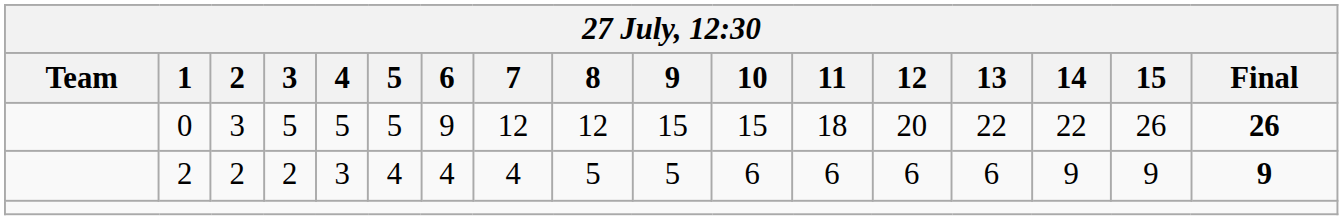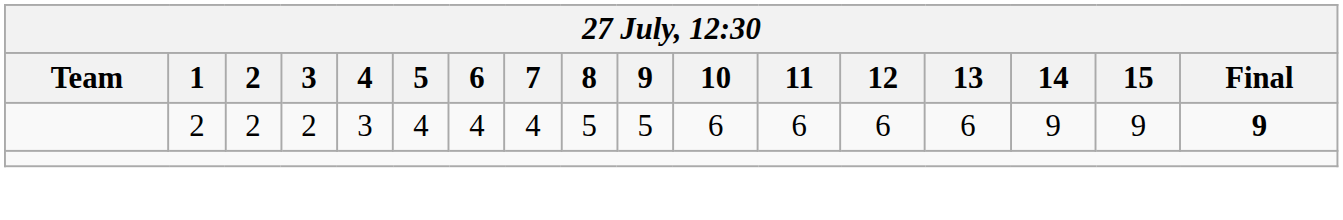 <table class=wikitable style="text-align:center; width: 55%">
 <tr>
 <th colspan=17><em>27 July, 12:30</em></th>
 </tr>
 <tr>
 <th>Team</th>
 <th>1</th>
 <th>2</th>
 <th>3</th>
 <th>4</th>
 <th>5</th>
 <th>6</th>
 <th>7</th>
 <th>8</th>
 <th>9</th>
 <th>10</th>
 <th>11</th>
 <th>12</th>
 <th>13</th>
 <th>14</th>
 <th>15</th>
 <th>Final</th>
 </tr>
 <tr>
-<td align=left><strong></strong></td>
-<td>0</td>
-<td>3</td>
-<td>5</td>
-<td>5</td>
-<td>5</td>
-<td>9</td>
-<td>12</td>
-<td>12</td>
-<td>15</td>
-<td>15</td>
-<td>18</td>
-<td>20</td>
-<td>22</td>
-<td>22</td>
-<td>26</td>
-<td><strong>26</strong></td>
-</tr>
-<tr>
 <td align=left></td>
 <td>2</td>
 <td>2</td>
 <td>2</td>
 <td>3</td>
 <td>4</td>
 <td>4</td>
 <td>4</td>
 <td>5</td>
 <td>5</td>
 <td>6</td>
 <td>6</td>
 <td>6</td>
 <td>6</td>
 <td>9</td>
 <td>9</td>
 <td><strong>9</strong></td>
 </tr>
 <tr>
 <td colspan=17></td>
 </tr>
 </table>
